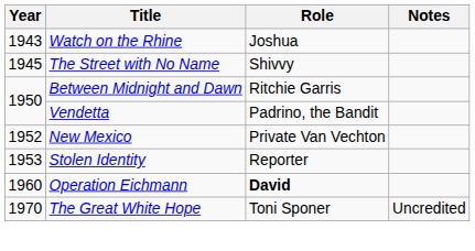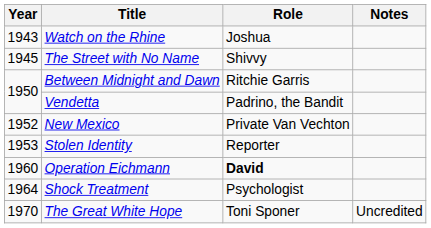 <table class="wikitable sortable">
 <tr>
 <th>Year</th>
 <th>Title</th>
 <th>Role</th>
 <th class="unsortable">Notes</th>
 </tr>
 <tr>
 <td>1943</td>
 <td><em><a href='#'>Watch on the Rhine</a></em></td>
 <td>Joshua</td>
 <td></td>
 </tr>
 <tr>
 <td>1945</td>
 <td><em><a href='#'>The Street with No Name</a></em></td>
 <td>Shivvy</td>
 <td></td>
 </tr>
 <tr>
 <td rowspan=2>1950</td>
 <td><em><a href='#'>Between Midnight and Dawn</a></em></td>
 <td>Ritchie Garris</td>
 <td></td>
 </tr>
 <tr>
 <td><em><a href='#'>Vendetta</a></em></td>
 <td>Padrino, the Bandit</td>
 <td></td>
 </tr>
 <tr>
 <td>1952</td>
 <td><em><a href='#'>New Mexico</a></em></td>
 <td>Private Van Vechton</td>
 <td></td>
 </tr>
 <tr>
 <td>1953</td>
 <td><em><a href='#'>Stolen Identity</a></em></td>
 <td>Reporter</td>
 <td></td>
 </tr>
 <tr>
 <td>1960</td>
 <td><em><a href='#'>Operation Eichmann</a></em></td>
 <td><strong>David</strong></td>
 <td></td>
 </tr>
 <tr>
+<td>1964</td>
+<td><em><a href='#'>Shock Treatment</a></em></td>
+<td>Psychologist</td>
+<td></td>
+</tr>
+<tr>
 <td>1970</td>
 <td><em><a href='#'>The Great White Hope</a></em></td>
 <td>Toni Sponer</td>
 <td>Uncredited</td>
 </tr>
 </table>
